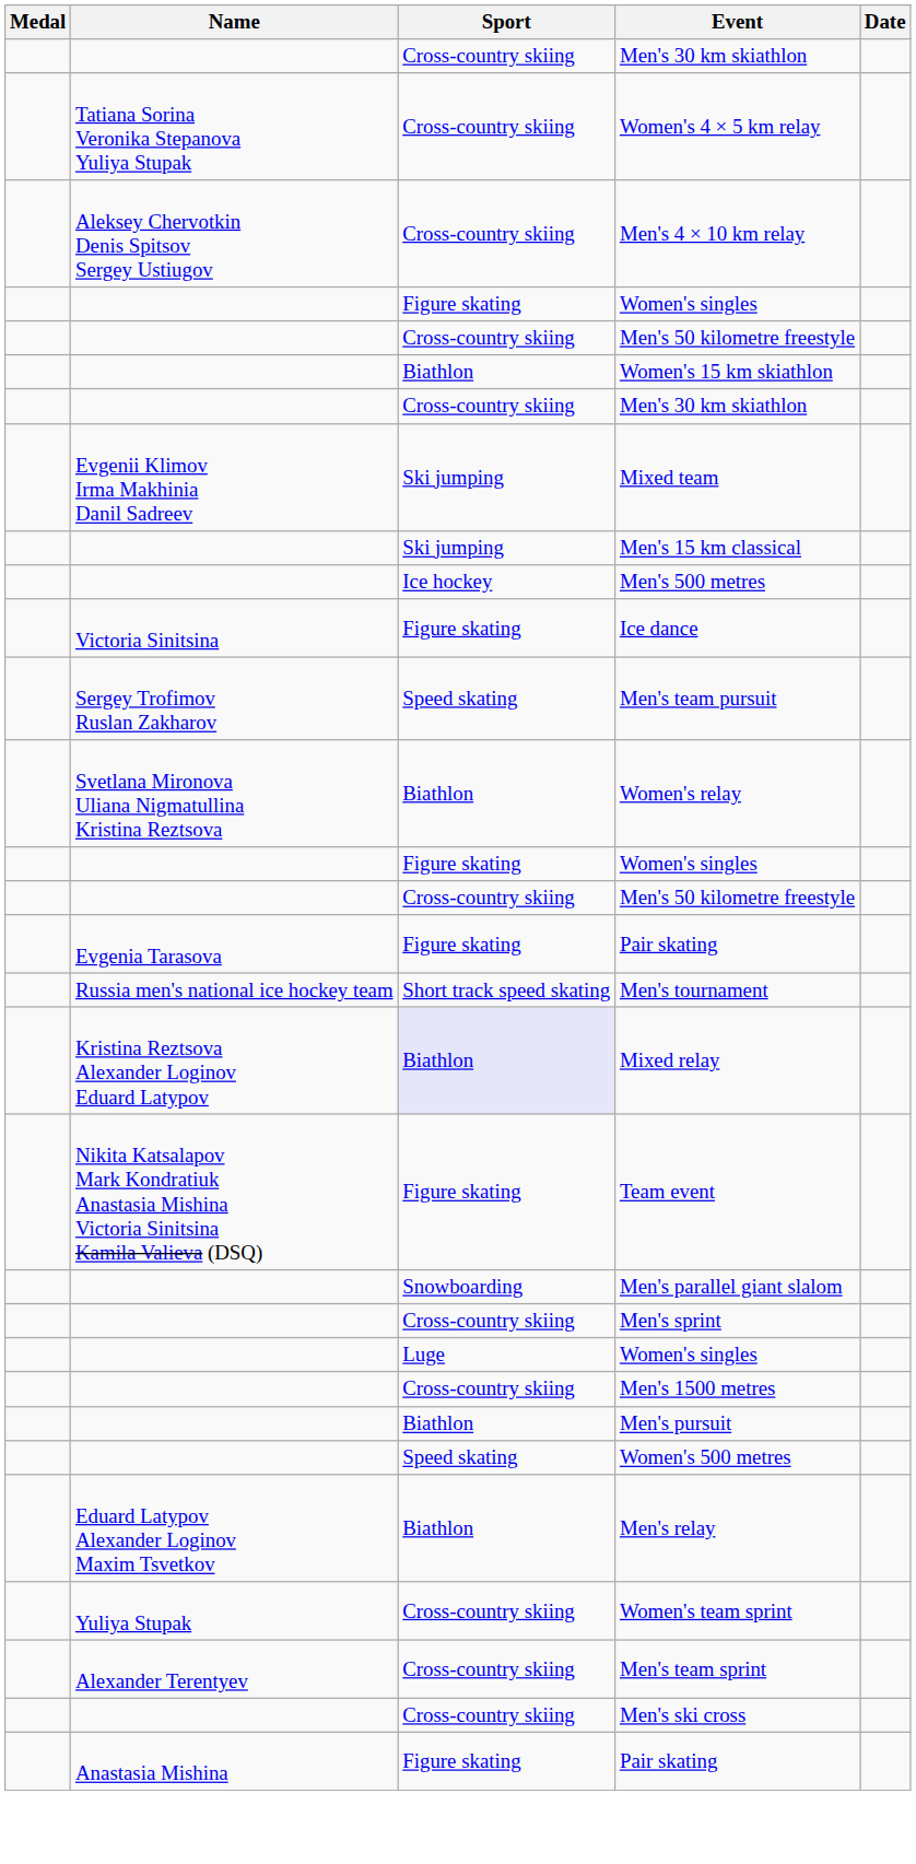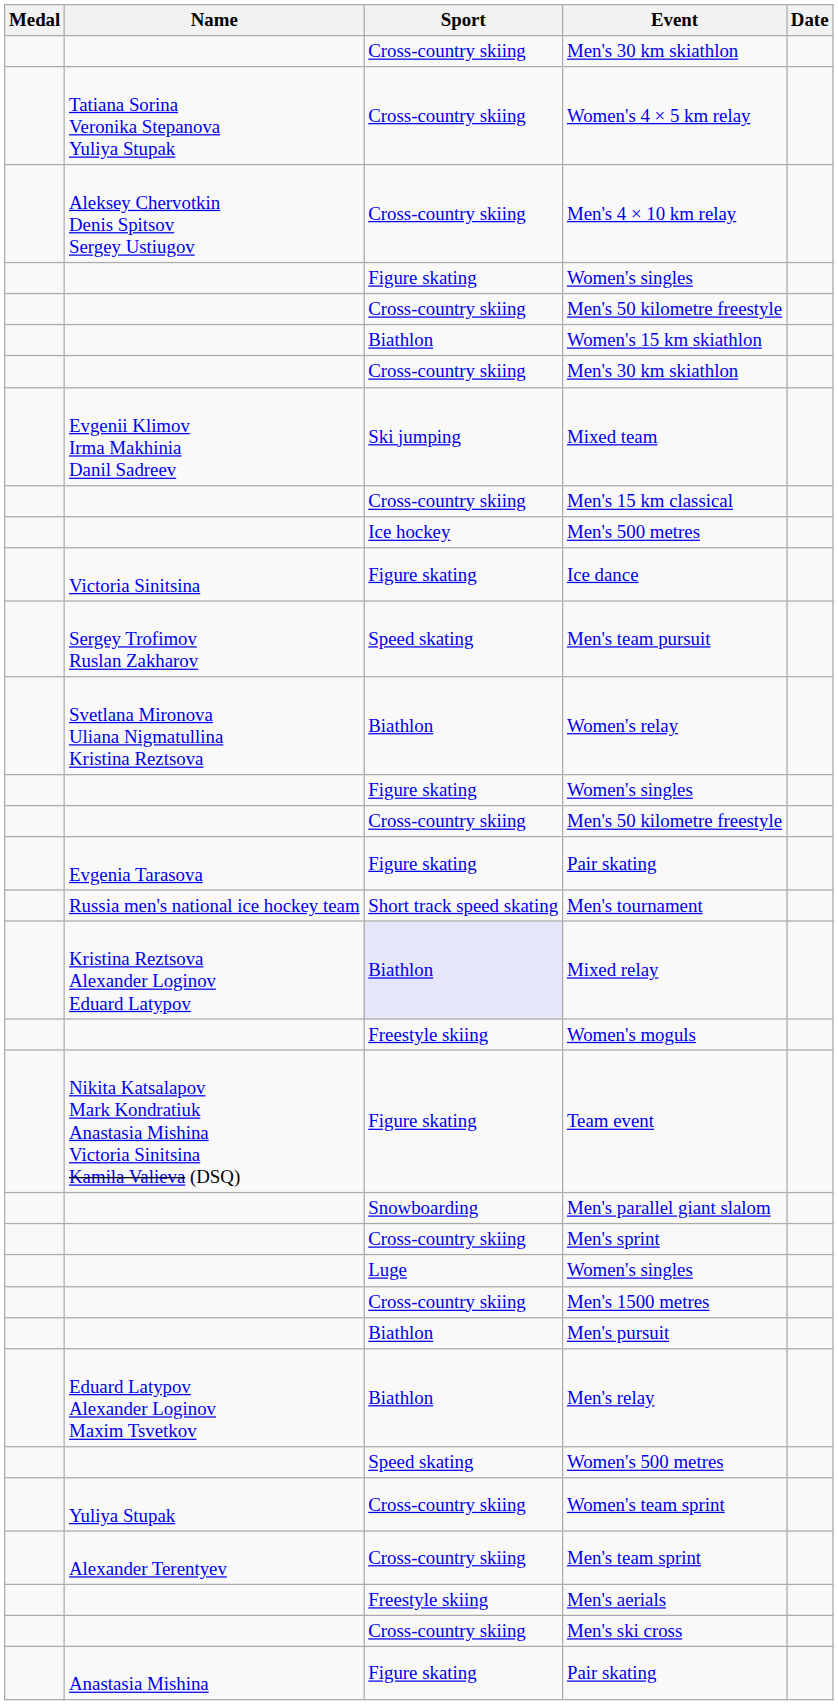 <table class="wikitable sortable" style="font-size: 95%;">
 <tr>
 <th>Medal</th>
 <th>Name</th>
 <th>Sport</th>
 <th>Event</th>
 <th>Date</th>
 </tr>
 <tr>
 <td></td>
 <td></td>
 <td><a href='#'>Cross-country skiing</a></td>
 <td><a href='#'>Men's 30 km skiathlon</a></td>
 <td></td>
 </tr>
 <tr>
 <td></td>
 <td><br><a href='#'>Tatiana Sorina</a><br><a href='#'>Veronika Stepanova</a><br><a href='#'>Yuliya Stupak</a></td>
 <td><a href='#'>Cross-country skiing</a></td>
 <td><a href='#'>Women's 4 × 5 km relay</a></td>
 <td></td>
 </tr>
 <tr>
 <td></td>
 <td><br><a href='#'>Aleksey Chervotkin</a><br><a href='#'>Denis Spitsov</a><br><a href='#'>Sergey Ustiugov</a></td>
 <td><a href='#'>Cross-country skiing</a></td>
 <td><a href='#'>Men's 4 × 10 km relay</a></td>
 <td></td>
 </tr>
 <tr>
 <td></td>
 <td></td>
 <td><a href='#'>Figure skating</a></td>
 <td><a href='#'>Women's singles</a></td>
 <td></td>
 </tr>
 <tr>
 <td></td>
 <td></td>
 <td><a href='#'>Cross-country skiing</a></td>
 <td><a href='#'>Men's 50 kilometre freestyle</a></td>
 <td></td>
 </tr>
 <tr>
 <td></td>
 <td></td>
 <td><a href='#'>Biathlon</a></td>
 <td><a href='#'>Women's 15 km skiathlon</a></td>
 <td></td>
 </tr>
 <tr>
 <td></td>
 <td></td>
 <td><a href='#'>Cross-country skiing</a></td>
 <td><a href='#'>Men's 30 km skiathlon</a></td>
 <td></td>
 </tr>
 <tr>
 <td></td>
 <td><br><a href='#'>Evgenii Klimov</a><br><a href='#'>Irma Makhinia</a><br><a href='#'>Danil Sadreev</a></td>
 <td><a href='#'>Ski jumping</a></td>
 <td><a href='#'>Mixed team</a></td>
 <td></td>
 </tr>
 <tr>
 <td></td>
 <td></td>
-<td><a href='#'>Ski jumping</a></td>
+<td><a href='#'>Cross-country skiing</a></td>
 <td><a href='#'>Men's 15 km classical</a></td>
 <td></td>
 </tr>
 <tr>
 <td></td>
 <td></td>
 <td><a href='#'>Ice hockey</a></td>
 <td><a href='#'>Men's 500 metres</a></td>
 <td></td>
 </tr>
 <tr>
 <td></td>
 <td><br><a href='#'>Victoria Sinitsina</a></td>
 <td><a href='#'>Figure skating</a></td>
 <td><a href='#'>Ice dance</a></td>
 <td></td>
 </tr>
 <tr>
 <td></td>
 <td><br><a href='#'>Sergey Trofimov</a><br><a href='#'>Ruslan Zakharov</a></td>
 <td><a href='#'>Speed skating</a></td>
 <td><a href='#'>Men's team pursuit</a></td>
 <td></td>
 </tr>
 <tr>
 <td></td>
 <td><br><a href='#'>Svetlana Mironova</a><br><a href='#'>Uliana Nigmatullina</a><br><a href='#'>Kristina Reztsova</a></td>
 <td><a href='#'>Biathlon</a></td>
 <td><a href='#'>Women's relay</a></td>
 <td></td>
 </tr>
 <tr>
 <td></td>
 <td></td>
 <td><a href='#'>Figure skating</a></td>
 <td><a href='#'>Women's singles</a></td>
 <td></td>
 </tr>
 <tr>
 <td></td>
 <td></td>
 <td><a href='#'>Cross-country skiing</a></td>
 <td><a href='#'>Men's 50 kilometre freestyle</a></td>
 <td></td>
 </tr>
 <tr>
 <td></td>
 <td><br><a href='#'>Evgenia Tarasova</a></td>
 <td><a href='#'>Figure skating</a></td>
 <td><a href='#'>Pair skating</a></td>
 <td></td>
 </tr>
 <tr>
 <td></td>
 <td><a href='#'>Russia men's national ice hockey team</a><br></td>
 <td><a href='#'>Short track speed skating</a></td>
 <td><a href='#'>Men's tournament</a></td>
 <td></td>
 </tr>
 <tr>
 <td></td>
 <td><br><a href='#'>Kristina Reztsova</a><br><a href='#'>Alexander Loginov</a><br><a href='#'>Eduard Latypov</a></td>
 <td style="background: lavender;"><a href='#'>Biathlon</a></td>
 <td><a href='#'>Mixed relay</a></td>
 <td></td>
 </tr>
 <tr>
 <td></td>
+<td></td>
+<td><a href='#'>Freestyle skiing</a></td>
+<td><a href='#'>Women's moguls</a></td>
+<td></td>
+</tr>
+<tr>
+<td></td>
 <td><br><a href='#'>Nikita Katsalapov</a><br><a href='#'>Mark Kondratiuk</a><br><a href='#'>Anastasia Mishina</a><br><a href='#'>Victoria Sinitsina</a><br><s><a href='#'>Kamila Valieva</a></s> (DSQ)</td>
 <td><a href='#'>Figure skating</a></td>
 <td><a href='#'>Team event</a></td>
 <td></td>
 </tr>
 <tr>
 <td></td>
 <td></td>
 <td><a href='#'>Snowboarding</a></td>
 <td><a href='#'>Men's parallel giant slalom</a></td>
 <td></td>
 </tr>
 <tr>
 <td></td>
 <td></td>
 <td><a href='#'>Cross-country skiing</a></td>
 <td><a href='#'>Men's sprint</a></td>
 <td></td>
 </tr>
 <tr>
 <td></td>
 <td></td>
 <td><a href='#'>Luge</a></td>
 <td><a href='#'>Women's singles</a></td>
 <td></td>
 </tr>
 <tr>
 <td></td>
 <td></td>
 <td><a href='#'>Cross-country skiing</a></td>
 <td><a href='#'>Men's 1500 metres</a></td>
 <td></td>
 </tr>
 <tr>
 <td></td>
 <td></td>
 <td><a href='#'>Biathlon</a></td>
 <td><a href='#'>Men's pursuit</a></td>
 <td></td>
 </tr>
 <tr>
 <td></td>
-<td></td>
-<td><a href='#'>Speed skating</a></td>
-<td><a href='#'>Women's 500 metres</a></td>
+<td><br><a href='#'>Eduard Latypov</a><br><a href='#'>Alexander Loginov</a><br><a href='#'>Maxim Tsvetkov</a></td>
+<td><a href='#'>Biathlon</a></td>
+<td><a href='#'>Men's relay</a></td>
 <td></td>
 </tr>
 <tr>
 <td></td>
-<td><br><a href='#'>Eduard Latypov</a><br><a href='#'>Alexander Loginov</a><br><a href='#'>Maxim Tsvetkov</a></td>
-<td><a href='#'>Biathlon</a></td>
-<td><a href='#'>Men's relay</a></td>
+<td></td>
+<td><a href='#'>Speed skating</a></td>
+<td><a href='#'>Women's 500 metres</a></td>
 <td></td>
 </tr>
 <tr>
 <td></td>
 <td><br><a href='#'>Yuliya Stupak</a></td>
 <td><a href='#'>Cross-country skiing</a></td>
 <td><a href='#'>Women's team sprint</a></td>
 <td></td>
 </tr>
 <tr>
 <td></td>
 <td><br><a href='#'>Alexander Terentyev</a></td>
 <td><a href='#'>Cross-country skiing</a></td>
 <td><a href='#'>Men's team sprint</a></td>
 <td></td>
 </tr>
 <tr>
 <td></td>
 <td></td>
+<td><a href='#'>Freestyle skiing</a></td>
+<td><a href='#'>Men's aerials</a></td>
+<td></td>
+</tr>
+<tr>
+<td></td>
+<td></td>
 <td><a href='#'>Cross-country skiing</a></td>
 <td><a href='#'>Men's ski cross</a></td>
 <td></td>
 </tr>
 <tr>
 <td></td>
 <td><br><a href='#'>Anastasia Mishina</a></td>
 <td><a href='#'>Figure skating</a></td>
 <td><a href='#'>Pair skating</a></td>
 <td></td>
 </tr>
 </table>
